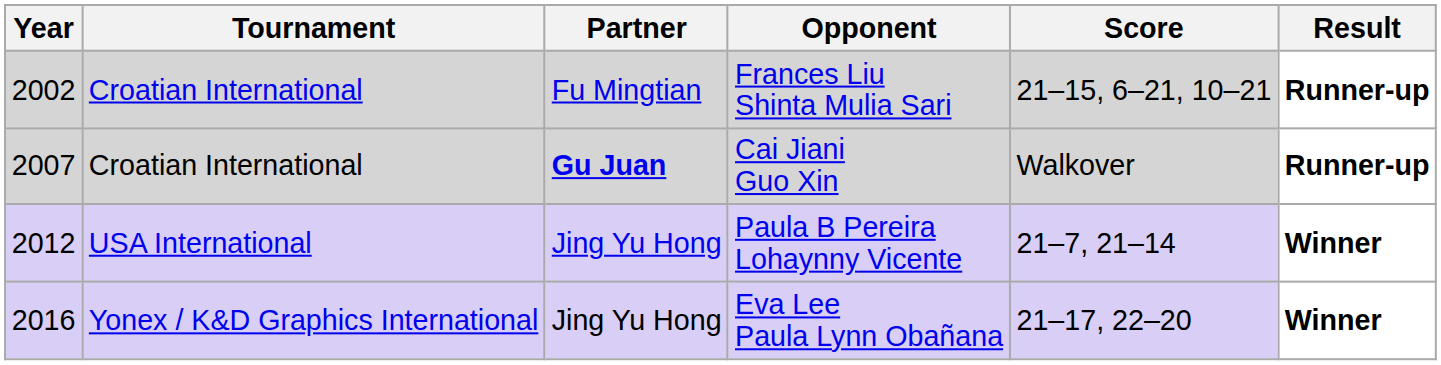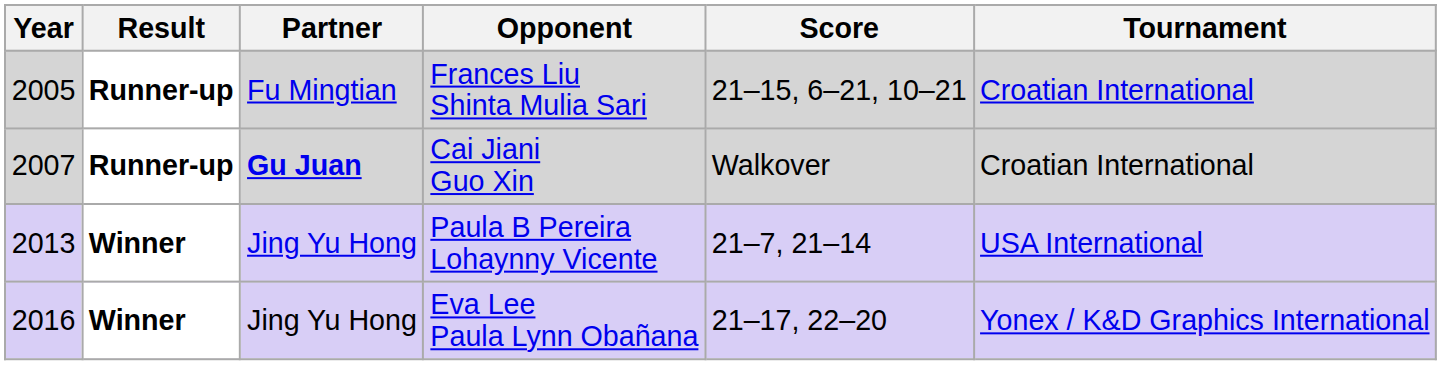 <table class="sortable wikitable" style="font-size: 90%;">
 <tr>
 <th>Year</th>
-<th>Tournament</th>
+<th>Result</th>
 <th>Partner</th>
 <th>Opponent</th>
 <th>Score</th>
-<th>Result</th>
+<th>Tournament</th>
 </tr>
 <tr style="background:#D5D5D5">
-<td align="center">2002</td>
-<td align="left"><a href='#'>Croatian International</a></td>
+<td align="center">2005</td>
+<td style="text-align:left; background:white"> <strong>Runner-up</strong></td>
 <td align="left"> <a href='#'>Fu Mingtian</a></td>
 <td align="left"> <a href='#'>Frances Liu</a> <br>  <a href='#'>Shinta Mulia Sari</a></td>
 <td align="left">21–15, 6–21, 10–21</td>
-<td style="text-align:left; background:white"> <strong>Runner-up</strong></td>
+<td align="left"><a href='#'>Croatian International</a></td>
 </tr>
 <tr style="background:#D5D5D5">
 <td align="center">2007</td>
-<td align="left">Croatian International</td>
+<td style="text-align:left; background:white"> <strong>Runner-up</strong></td>
 <td align="left"><strong> <a href='#'>Gu Juan</a></strong></td>
 <td align="left"> <a href='#'>Cai Jiani</a> <br>  <a href='#'>Guo Xin</a></td>
 <td align="left">Walkover</td>
-<td style="text-align:left; background:white"> <strong>Runner-up</strong></td>
+<td align="left">Croatian International</td>
 </tr>
 <tr style="background:#D8CEF6">
-<td align="center">2012</td>
-<td align="left"><a href='#'>USA International</a></td>
+<td align="center">2013</td>
+<td style="text-align:left; background:white"> <strong>Winner</strong></td>
 <td align="left"> <a href='#'>Jing Yu Hong</a></td>
 <td align="left"> <a href='#'>Paula B Pereira</a> <br>  <a href='#'>Lohaynny Vicente</a></td>
 <td align="left">21–7, 21–14</td>
-<td style="text-align:left; background:white"> <strong>Winner</strong></td>
+<td align="left"><a href='#'>USA International</a></td>
 </tr>
 <tr style="background:#D8CEF6">
 <td align="center">2016</td>
-<td align="left"><a href='#'>Yonex / K&D Graphics International</a></td>
+<td style="text-align:left; background:white"> <strong>Winner</strong></td>
 <td align="left"> Jing Yu Hong</td>
 <td align="left"> <a href='#'>Eva Lee</a> <br>  <a href='#'>Paula Lynn Obañana</a></td>
 <td align="left">21–17, 22–20</td>
-<td style="text-align:left; background:white"> <strong>Winner</strong></td>
+<td align="left"><a href='#'>Yonex / K&D Graphics International</a></td>
 </tr>
 </table>
